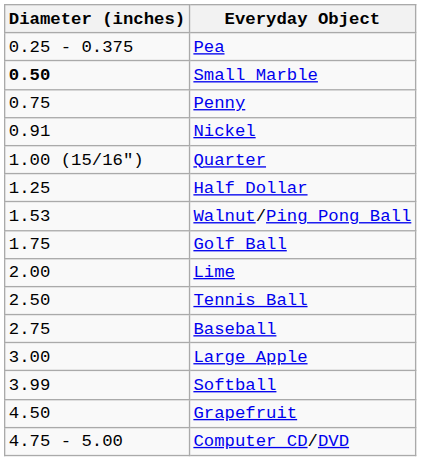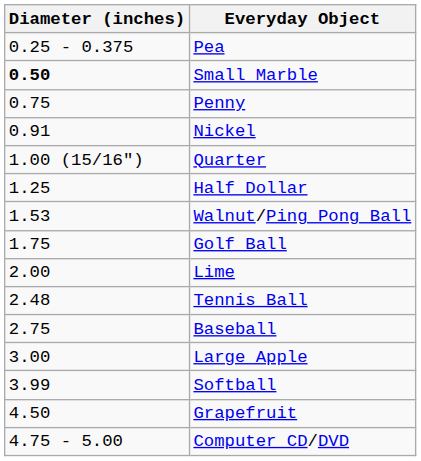 <table class="wikitable">
 <tr>
 <th>Diameter (inches)</th>
 <th>Everyday Object</th>
 </tr>
 <tr>
 <td>0.25 - 0.375</td>
 <td><a href='#'>Pea</a></td>
 </tr>
 <tr>
 <td><strong>0.50</strong></td>
 <td><a href='#'>Small Marble</a></td>
 </tr>
 <tr>
 <td>0.75</td>
 <td><a href='#'>Penny</a></td>
 </tr>
 <tr>
 <td>0.91</td>
 <td><a href='#'>Nickel</a></td>
 </tr>
 <tr>
 <td>1.00 (15/16")</td>
 <td><a href='#'>Quarter</a></td>
 </tr>
 <tr>
 <td>1.25</td>
 <td><a href='#'>Half Dollar</a></td>
 </tr>
 <tr>
 <td>1.53</td>
 <td><a href='#'>Walnut</a>/<a href='#'>Ping Pong Ball</a></td>
 </tr>
 <tr>
 <td>1.75</td>
 <td><a href='#'>Golf Ball</a></td>
 </tr>
 <tr>
 <td>2.00</td>
 <td><a href='#'>Lime</a></td>
 </tr>
 <tr>
-<td>2.50</td>
+<td>2.48</td>
 <td><a href='#'>Tennis Ball</a></td>
 </tr>
 <tr>
 <td>2.75</td>
 <td><a href='#'>Baseball</a></td>
 </tr>
 <tr>
 <td>3.00</td>
 <td><a href='#'>Large Apple</a></td>
 </tr>
 <tr>
 <td>3.99</td>
 <td><a href='#'>Softball</a></td>
 </tr>
 <tr>
 <td>4.50</td>
 <td><a href='#'>Grapefruit</a></td>
 </tr>
 <tr>
 <td>4.75 - 5.00</td>
 <td><a href='#'>Computer CD</a>/<a href='#'>DVD</a></td>
 </tr>
 </table>
